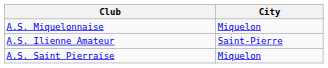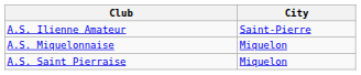 <table class="wikitable">
 <tr>
 <th width="300px">Club</th>
 <th width="150px">City</th>
 </tr>
 <tr>
+<td><a href='#'>A.S. Ilienne Amateur</a></td>
+<td><a href='#'>Saint-Pierre</a></td>
+</tr>
+<tr>
 <td><a href='#'>A.S. Miquelonnaise</a></td>
 <td><a href='#'>Miquelon</a></td>
-</tr>
-<tr>
-<td><a href='#'>A.S. Ilienne Amateur</a></td>
-<td><a href='#'>Saint-Pierre</a></td>
 </tr>
 <tr>
 <td><a href='#'>A.S. Saint Pierraise</a></td>
 <td><a href='#'>Miquelon</a></td>
 </tr>
 </table>
